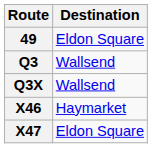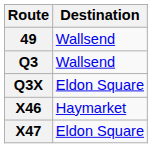 <table class="wikitable sortable mw-collapsible mw-collapsed">
 <tr>
 <th><strong>Route</strong></th>
 <th>Destination</th>
 </tr>
 <tr>
 <th>49</th>
-<td><a href='#'>Eldon Square</a>  <br></td>
+<td><a href='#'>Wallsend</a>  <br></td>
 </tr>
 <tr>
 <th>Q3</th>
 <td><a href='#'>Wallsend</a>  <br></td>
 </tr>
 <tr>
 <th>Q3X</th>
-<td><a href='#'>Wallsend</a>  <br></td>
+<td><a href='#'>Eldon Square</a>  <br></td>
 </tr>
 <tr>
 <th>X46</th>
 <td><a href='#'>Haymarket</a>  <br></td>
 </tr>
 <tr>
 <th>X47</th>
 <td><a href='#'>Eldon Square</a>  <br></td>
 </tr>
 </table>
